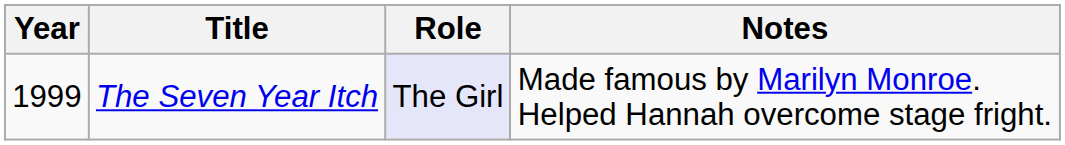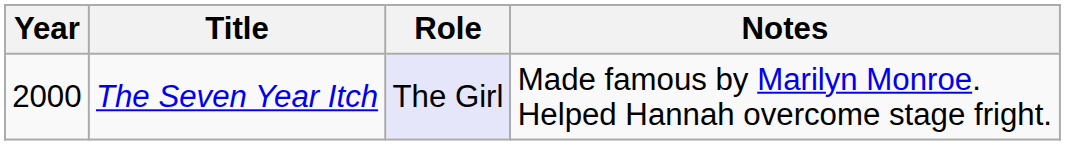 <table class="wikitable sortable">
 <tr>
 <th>Year</th>
 <th>Title</th>
 <th>Role</th>
 <th>Notes</th>
 </tr>
 <tr>
-<td>1999</td>
+<td>2000</td>
 <td><em><a href='#'>The Seven Year Itch</a></em></td>
 <td style="background: lavender;">The Girl</td>
 <td>Made famous by <a href='#'>Marilyn Monroe</a>.<br>Helped Hannah overcome stage fright.</td>
 </tr>
 </table>
